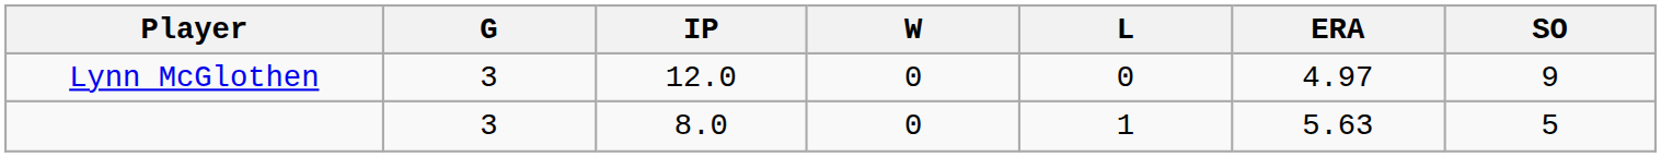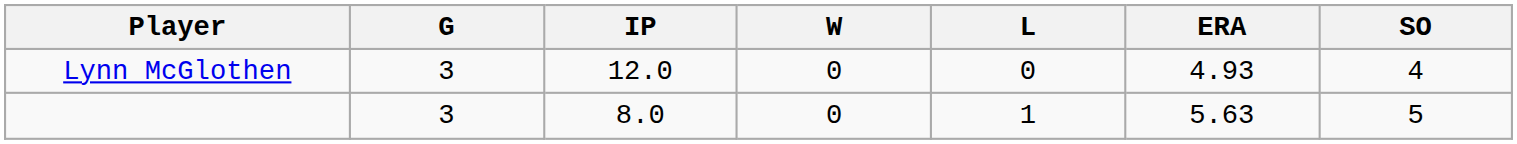 <table class="wikitable sortable">
 <tr>
 <th bgcolor="#DDDDFF" width="16%">Player</th>
 <th bgcolor="#DDDDFF" width="9%">G</th>
 <th bgcolor="#DDDDFF" width="9%">IP</th>
 <th bgcolor="#DDDDFF" width="9%">W</th>
 <th bgcolor="#DDDDFF" width="9%">L</th>
 <th bgcolor="#DDDDFF" width="9%">ERA</th>
 <th bgcolor="#DDDDFF" width="9%">SO</th>
 </tr>
 <tr align="center">
 <td><a href='#'>Lynn McGlothen</a></td>
 <td>3</td>
 <td>12.0</td>
 <td>0</td>
 <td>0</td>
-<td>4.97</td>
-<td>9</td>
+<td>4.93</td>
+<td>4</td>
 </tr>
 <tr align="center">
 <td></td>
 <td>3</td>
 <td>8.0</td>
 <td>0</td>
 <td>1</td>
 <td>5.63</td>
 <td>5</td>
 </tr>
 </table>
